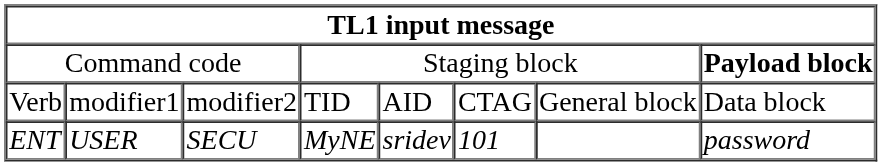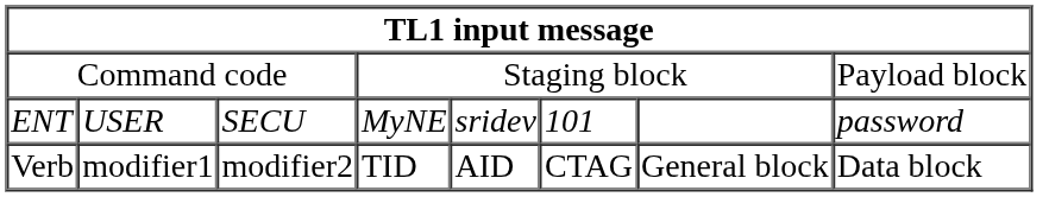 <table border=1 cellspacing=0>
 <tr>
 <td colspan=8 align=center><strong>TL1 input message</strong></td>
 </tr>
 <tr>
 <td colspan=3 align=center>Command code</td>
 <td colspan=4 align=center>Staging block</td>
-<td colspan=1 align=center><strong>Payload block</strong></td>
+<td colspan=1 align=center>Payload block</td>
+</tr>
+<tr>
+<td><em>ENT</em></td>
+<td><em>USER</em></td>
+<td><em>SECU</em></td>
+<td><em>MyNE</em></td>
+<td><em>sridev</em></td>
+<td><em>101</em></td>
+<td></td>
+<td><em>password</em></td>
 </tr>
 <tr>
 <td>Verb</td>
 <td>modifier1</td>
 <td>modifier2</td>
 <td>TID</td>
 <td>AID</td>
 <td>CTAG</td>
 <td>General block</td>
 <td>Data block</td>
 </tr>
-<tr>
-<td><em>ENT</em></td>
-<td><em>USER</em></td>
-<td><em>SECU</em></td>
-<td><em>MyNE</em></td>
-<td><em>sridev</em></td>
-<td><em>101</em></td>
-<td></td>
-<td><em>password</em></td>
-</tr>
 </table>
